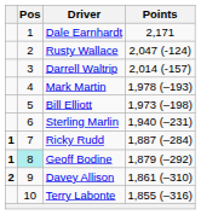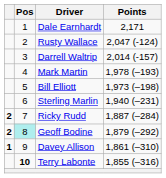 <table class="wikitable" style="font-size: 95%;">
 <tr>
 <th></th>
 <th>Pos</th>
 <th>Driver</th>
 <th>Points</th>
 </tr>
 <tr>
 <td align="left"></td>
 <td style="text-align:center;">1</td>
 <td><a href='#'>Dale Earnhardt</a></td>
 <td style="text-align:center;">2,171</td>
 </tr>
 <tr>
 <td align="left"></td>
 <td style="text-align:center;">2</td>
 <td><a href='#'>Rusty Wallace</a></td>
 <td style="text-align:center;">2,047 (-124)</td>
 </tr>
 <tr>
 <td align="left"></td>
 <td style="text-align:center;">3</td>
 <td><a href='#'>Darrell Waltrip</a></td>
 <td style="text-align:center;">2,014 (-157)</td>
 </tr>
 <tr>
 <td align="left"></td>
 <td style="text-align:center;">4</td>
 <td><a href='#'>Mark Martin</a></td>
 <td style="text-align:center;">1,978 (–193)</td>
 </tr>
 <tr>
 <td align="left"></td>
 <td style="text-align:center;">5</td>
 <td><a href='#'>Bill Elliott</a></td>
 <td style="text-align:center;">1,973 (–198)</td>
 </tr>
 <tr>
 <td align="left"></td>
 <td style="text-align:center;">6</td>
 <td><a href='#'>Sterling Marlin</a></td>
 <td style="text-align:center;">1,940 (–231)</td>
 </tr>
 <tr>
-<td align="left">  <strong>1</strong></td>
+<td align="left">  <strong>2</strong></td>
 <td style="text-align:center;">7</td>
 <td><a href='#'>Ricky Rudd</a></td>
 <td style="text-align:center;">1,887 (–284)</td>
 </tr>
 <tr>
-<td align="left">  <strong>1</strong></td>
+<td align="left">  <strong>2</strong></td>
 <td style="background: paleturquoise; text-align:center;">8</td>
 <td><a href='#'>Geoff Bodine</a></td>
 <td style="text-align:center;">1,879 (–292)</td>
 </tr>
 <tr>
-<td align="left">  <strong>2</strong></td>
+<td align="left">  <strong>1</strong></td>
 <td style="text-align:center;">9</td>
 <td><a href='#'>Davey Allison</a></td>
 <td style="text-align:center;">1,861 (–310)</td>
 </tr>
 <tr>
 <td align="left"></td>
-<td style="text-align:center;">10</td>
+<td style="text-align:center;"><strong>10</strong></td>
 <td><a href='#'>Terry Labonte</a></td>
 <td style="text-align:center;">1,855 (–316)</td>
 </tr>
 <tr class="sortbottom">
 <th colspan="9"></th>
 </tr>
 </table>
